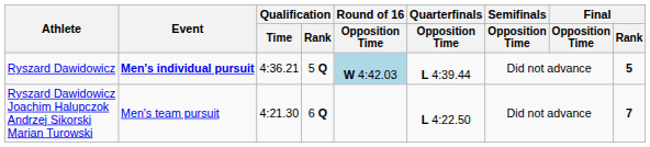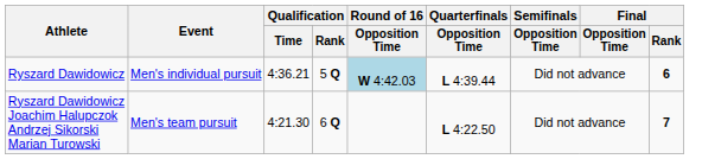 <table class="wikitable" style="font-size:90%">
 <tr>
 <th rowspan="2">Athlete</th>
 <th rowspan="2">Event</th>
 <th colspan=2>Qualification</th>
 <th>Round of 16</th>
 <th>Quarterfinals</th>
 <th>Semifinals</th>
 <th colspan=2>Final</th>
 </tr>
 <tr style="font-size:95%">
 <th>Time</th>
 <th>Rank</th>
 <th>Opposition<br>Time</th>
 <th>Opposition<br>Time</th>
 <th>Opposition<br>Time</th>
 <th>Opposition<br>Time</th>
 <th>Rank</th>
 </tr>
 <tr align=center>
 <td align=left><a href='#'>Ryszard Dawidowicz</a></td>
-<td align=left><strong><a href='#'>Men's individual pursuit</a></strong></td>
+<td align=left><a href='#'>Men's individual pursuit</a></td>
 <td>4:36.21</td>
 <td>5 <strong>Q</strong></td>
 <td style="background: lightblue;"><br><strong>W</strong> 4:42.03</td>
 <td><br><strong>L</strong> 4:39.44</td>
 <td colspan=2>Did not advance</td>
-<td><strong>5</strong></td>
+<td><strong>6</strong></td>
 </tr>
 <tr align=center>
 <td align=left><a href='#'>Ryszard Dawidowicz</a><br><a href='#'>Joachim Halupczok</a><br><a href='#'>Andrzej Sikorski</a><br><a href='#'>Marian Turowski</a></td>
 <td align=left><a href='#'>Men's team pursuit</a></td>
 <td>4:21.30</td>
 <td>6 <strong>Q</strong></td>
 <td></td>
 <td><br><strong>L</strong> 4:22.50</td>
 <td colspan=2>Did not advance</td>
 <td><strong>7</strong></td>
 </tr>
 </table>
